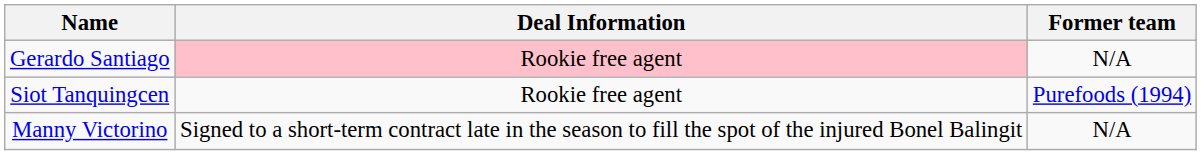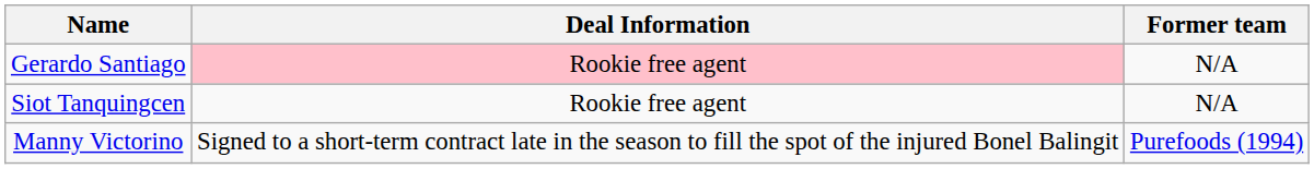 <table class="wikitable sortable sortable">
 <tr>
 <th>Name</th>
 <th>Deal Information</th>
 <th>Former team</th>
 </tr>
 <tr style="text-align: center">
 <td><a href='#'>Gerardo Santiago</a></td>
 <td style="background: pink;">Rookie free agent</td>
 <td>N/A</td>
 </tr>
 <tr style="text-align: center">
 <td><a href='#'>Siot Tanquingcen</a></td>
 <td>Rookie free agent</td>
-<td><a href='#'>Purefoods (1994)</a></td>
+<td>N/A</td>
 </tr>
 <tr style="text-align: center">
 <td><a href='#'>Manny Victorino</a></td>
 <td>Signed to a short-term contract late in the season to fill the spot of the injured Bonel Balingit</td>
-<td>N/A</td>
+<td><a href='#'>Purefoods (1994)</a></td>
 </tr>
 </table>
